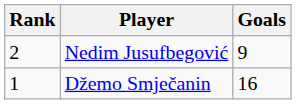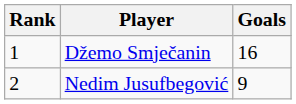 <table class="wikitable">
 <tr>
 <th>Rank</th>
 <th>Player</th>
 <th>Goals</th>
 </tr>
 <tr>
+<td>1</td>
+<td><a href='#'>Džemo Smječanin</a></td>
+<td>16</td>
+</tr>
+<tr>
 <td>2</td>
 <td><a href='#'>Nedim Jusufbegović</a></td>
 <td>9</td>
 </tr>
-<tr>
-<td>1</td>
-<td><a href='#'>Džemo Smječanin</a></td>
-<td>16</td>
-</tr>
 </table>
